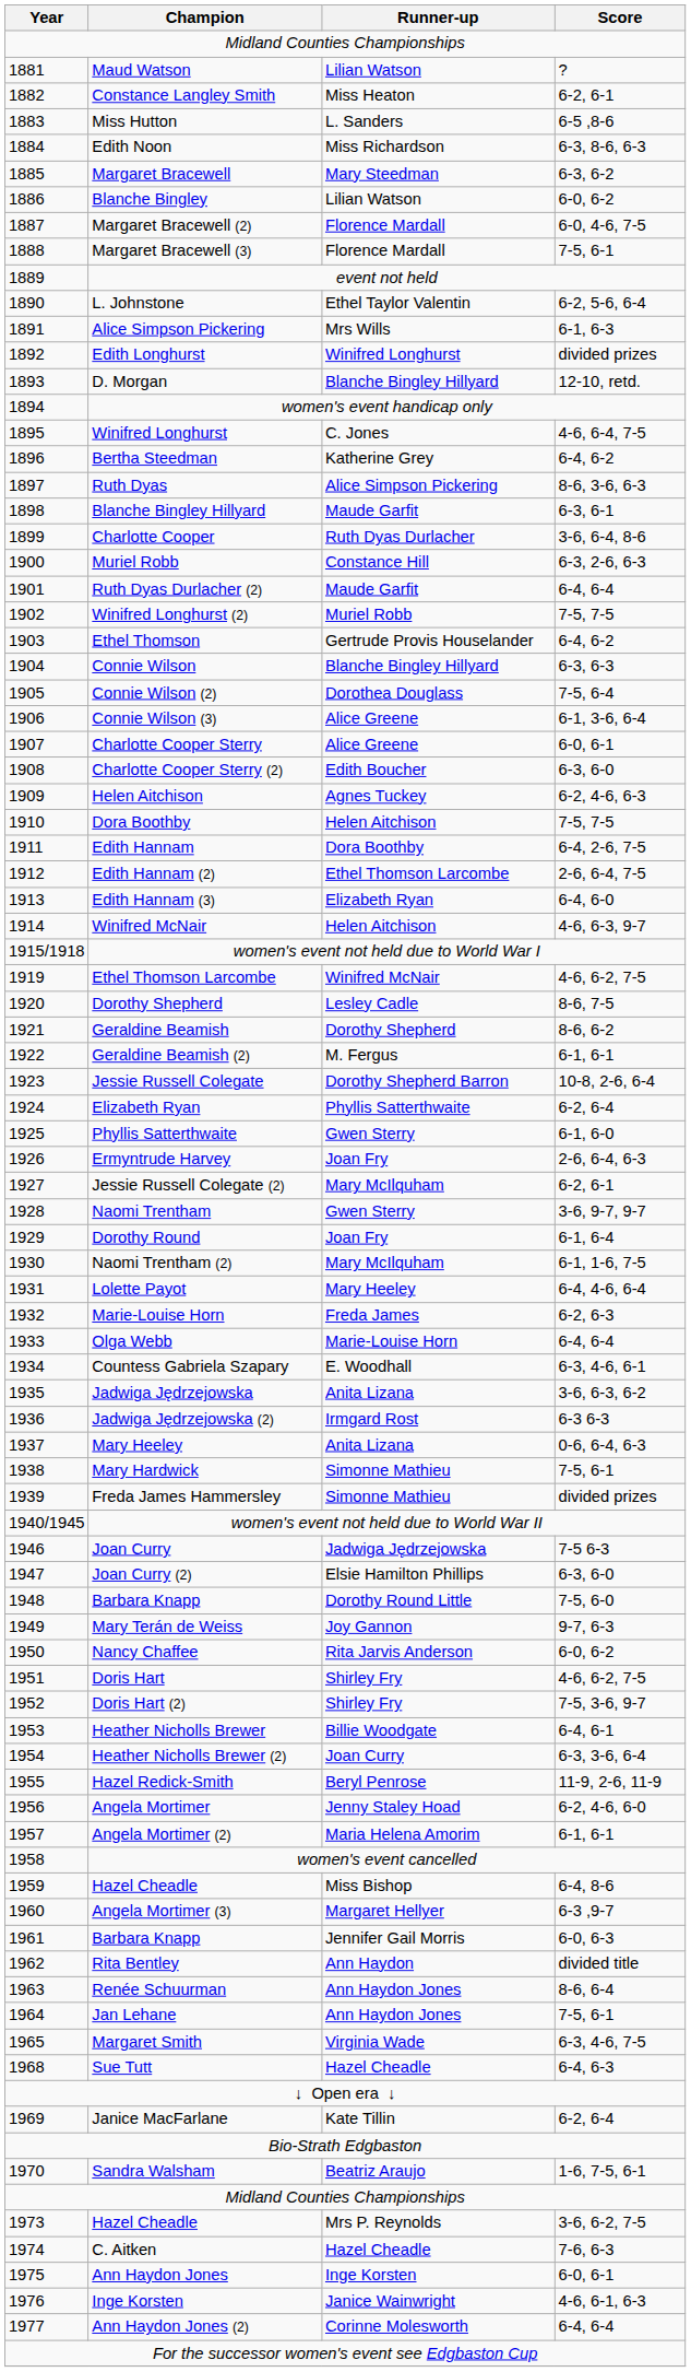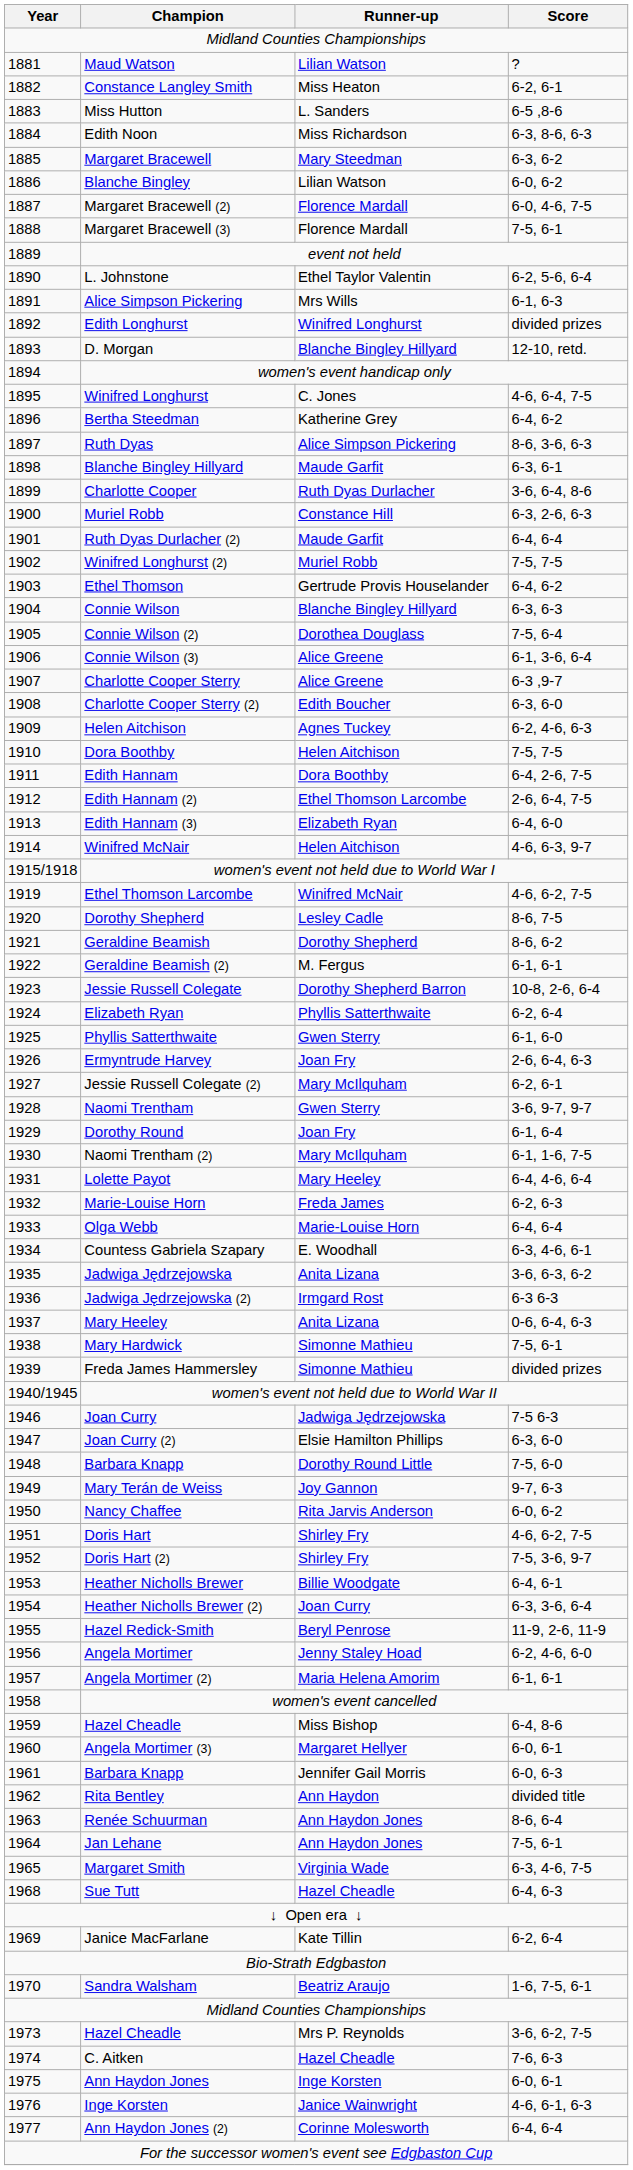 <table class=wikitable style=font-size:98%>
 <tr>
 <th width="60">Year</th>
 <th width="220">Champion</th>
 <th width="220">Runner-up</th>
 <th width="120">Score</th>
 </tr>
 <tr>
 <td colspan=4 align=center><em>Midland Counties Championships</em></td>
 </tr>
 <tr>
 <td>1881</td>
 <td> <a href='#'>Maud Watson</a></td>
 <td> <a href='#'>Lilian Watson</a></td>
 <td>?</td>
 </tr>
 <tr>
 <td>1882</td>
 <td> <a href='#'>Constance Langley Smith</a></td>
 <td> Miss Heaton</td>
 <td>6-2, 6-1</td>
 </tr>
 <tr>
 <td>1883</td>
 <td> Miss Hutton</td>
 <td> L. Sanders</td>
 <td>6-5 ,8-6</td>
 </tr>
 <tr>
 <td>1884</td>
 <td> Edith Noon</td>
 <td> Miss Richardson</td>
 <td>6-3, 8-6, 6-3</td>
 </tr>
 <tr>
 <td>1885</td>
 <td> <a href='#'>Margaret Bracewell</a></td>
 <td> <a href='#'>Mary Steedman</a></td>
 <td>6-3, 6-2</td>
 </tr>
 <tr>
 <td>1886</td>
 <td> <a href='#'>Blanche Bingley</a></td>
 <td> Lilian Watson</td>
 <td>6-0, 6-2</td>
 </tr>
 <tr>
 <td>1887</td>
 <td> Margaret Bracewell <small>(2)</small></td>
 <td> <a href='#'>Florence Mardall</a></td>
 <td>6-0, 4-6, 7-5</td>
 </tr>
 <tr>
 <td>1888</td>
 <td> Margaret Bracewell <small>(3)</small></td>
 <td> Florence Mardall</td>
 <td>7-5, 6-1</td>
 </tr>
 <tr>
 <td>1889</td>
 <td colspan=3 align=center><em>event not held</em></td>
 </tr>
 <tr>
 <td>1890</td>
 <td> L. Johnstone</td>
 <td> Ethel Taylor Valentin</td>
 <td>6-2, 5-6, 6-4</td>
 </tr>
 <tr>
 <td>1891</td>
 <td> <a href='#'>Alice Simpson Pickering</a></td>
 <td> Mrs Wills</td>
 <td>6-1, 6-3</td>
 </tr>
 <tr>
 <td>1892</td>
 <td> <a href='#'>Edith Longhurst</a></td>
 <td> <a href='#'>Winifred Longhurst</a></td>
 <td>divided prizes</td>
 </tr>
 <tr>
 <td>1893</td>
 <td> D. Morgan</td>
 <td> <a href='#'>Blanche Bingley Hillyard</a></td>
 <td>12-10, retd.</td>
 </tr>
 <tr>
 <td>1894</td>
 <td colspan=3 align=center><em>women's event handicap only</em></td>
 </tr>
 <tr>
 <td>1895</td>
 <td> <a href='#'>Winifred Longhurst</a></td>
 <td> C. Jones</td>
 <td>4-6, 6-4, 7-5</td>
 </tr>
 <tr>
 <td>1896</td>
 <td> <a href='#'>Bertha Steedman</a></td>
 <td> Katherine Grey</td>
 <td>6-4, 6-2</td>
 </tr>
 <tr>
 <td>1897</td>
 <td> <a href='#'>Ruth Dyas</a></td>
 <td> <a href='#'>Alice Simpson Pickering</a></td>
 <td>8-6, 3-6, 6-3</td>
 </tr>
 <tr>
 <td>1898</td>
 <td> <a href='#'>Blanche Bingley Hillyard</a></td>
 <td> <a href='#'>Maude Garfit</a></td>
 <td>6-3, 6-1</td>
 </tr>
 <tr>
 <td>1899</td>
 <td> <a href='#'>Charlotte Cooper</a></td>
 <td> <a href='#'>Ruth Dyas Durlacher</a></td>
 <td>3-6, 6-4, 8-6</td>
 </tr>
 <tr>
 <td>1900</td>
 <td> <a href='#'>Muriel Robb</a></td>
 <td> <a href='#'>Constance Hill</a></td>
 <td>6-3, 2-6, 6-3</td>
 </tr>
 <tr>
 <td>1901</td>
 <td> <a href='#'>Ruth Dyas Durlacher</a> <small>(2)</small></td>
 <td> <a href='#'>Maude Garfit</a></td>
 <td>6-4, 6-4</td>
 </tr>
 <tr>
 <td>1902</td>
 <td> <a href='#'>Winifred Longhurst</a> <small>(2)</small></td>
 <td> <a href='#'>Muriel Robb</a></td>
 <td>7-5, 7-5</td>
 </tr>
 <tr>
 <td>1903</td>
 <td> <a href='#'>Ethel Thomson</a></td>
 <td> Gertrude Provis Houselander</td>
 <td>6-4, 6-2</td>
 </tr>
 <tr>
 <td>1904</td>
 <td> <a href='#'>Connie Wilson</a></td>
 <td> <a href='#'>Blanche Bingley Hillyard</a></td>
 <td>6-3, 6-3</td>
 </tr>
 <tr>
 <td>1905</td>
 <td> <a href='#'>Connie Wilson</a> <small>(2)</small></td>
 <td> <a href='#'>Dorothea Douglass</a></td>
 <td>7-5, 6-4</td>
 </tr>
 <tr>
 <td>1906</td>
 <td> <a href='#'>Connie Wilson</a> <small>(3)</small></td>
 <td> <a href='#'>Alice Greene</a></td>
 <td>6-1, 3-6, 6-4</td>
 </tr>
 <tr>
 <td>1907</td>
 <td> <a href='#'>Charlotte Cooper Sterry</a></td>
 <td> <a href='#'>Alice Greene</a></td>
-<td>6-0, 6-1</td>
+<td>6-3 ,9-7</td>
 </tr>
 <tr>
 <td>1908</td>
 <td> <a href='#'>Charlotte Cooper Sterry</a> <small>(2)</small></td>
 <td> <a href='#'>Edith Boucher</a></td>
 <td>6-3, 6-0</td>
 </tr>
 <tr>
 <td>1909</td>
 <td> <a href='#'>Helen Aitchison</a></td>
 <td> <a href='#'>Agnes Tuckey</a></td>
 <td>6-2, 4-6, 6-3</td>
 </tr>
 <tr>
 <td>1910</td>
 <td> <a href='#'>Dora Boothby</a></td>
 <td> <a href='#'>Helen Aitchison</a></td>
 <td>7-5, 7-5</td>
 </tr>
 <tr>
 <td>1911</td>
 <td> <a href='#'>Edith Hannam</a></td>
 <td><a href='#'>Dora Boothby</a></td>
 <td>6-4, 2-6, 7-5</td>
 </tr>
 <tr>
 <td>1912</td>
 <td> <a href='#'>Edith Hannam</a> <small>(2)</small></td>
 <td> <a href='#'>Ethel Thomson Larcombe</a></td>
 <td>2-6, 6-4, 7-5</td>
 </tr>
 <tr>
 <td>1913</td>
 <td> <a href='#'>Edith Hannam</a> <small>(3)</small></td>
 <td> <a href='#'>Elizabeth Ryan</a></td>
 <td>6-4, 6-0</td>
 </tr>
 <tr>
 <td>1914</td>
 <td> <a href='#'>Winifred McNair</a></td>
 <td> <a href='#'>Helen Aitchison</a></td>
 <td>4-6, 6-3, 9-7</td>
 </tr>
 <tr>
 <td>1915/1918</td>
 <td colspan=3 align=center><em>women's event not held due to World War I</em></td>
 </tr>
 <tr>
 <td>1919</td>
 <td> <a href='#'>Ethel Thomson Larcombe</a></td>
 <td> <a href='#'>Winifred McNair</a></td>
 <td>4-6, 6-2, 7-5</td>
 </tr>
 <tr>
 <td>1920</td>
 <td> <a href='#'>Dorothy Shepherd</a></td>
 <td> <a href='#'>Lesley Cadle</a></td>
 <td>8-6, 7-5</td>
 </tr>
 <tr>
 <td>1921</td>
 <td> <a href='#'>Geraldine Beamish</a></td>
 <td> <a href='#'>Dorothy Shepherd</a></td>
 <td>8-6, 6-2</td>
 </tr>
 <tr>
 <td>1922</td>
 <td> <a href='#'>Geraldine Beamish</a> <small>(2)</small></td>
 <td> M. Fergus</td>
 <td>6-1, 6-1</td>
 </tr>
 <tr>
 <td>1923</td>
 <td> <a href='#'>Jessie Russell Colegate</a></td>
 <td> <a href='#'>Dorothy Shepherd Barron</a></td>
 <td>10-8, 2-6, 6-4</td>
 </tr>
 <tr>
 <td>1924</td>
 <td> <a href='#'>Elizabeth Ryan</a></td>
 <td> <a href='#'>Phyllis Satterthwaite</a></td>
 <td>6-2, 6-4</td>
 </tr>
 <tr>
 <td>1925</td>
 <td> <a href='#'>Phyllis Satterthwaite</a></td>
 <td> <a href='#'>Gwen Sterry</a></td>
 <td>6-1, 6-0</td>
 </tr>
 <tr>
 <td>1926</td>
 <td> <a href='#'>Ermyntrude Harvey</a></td>
 <td> <a href='#'>Joan Fry</a></td>
 <td>2-6, 6-4, 6-3</td>
 </tr>
 <tr>
 <td>1927</td>
 <td> Jessie Russell Colegate <small>(2)</small></td>
 <td> <a href='#'>Mary McIlquham</a></td>
 <td>6-2, 6-1</td>
 </tr>
 <tr>
 <td>1928</td>
 <td> <a href='#'>Naomi Trentham</a></td>
 <td> <a href='#'>Gwen Sterry</a></td>
 <td>3-6, 9-7, 9-7</td>
 </tr>
 <tr>
 <td>1929</td>
 <td> <a href='#'>Dorothy Round</a></td>
 <td> <a href='#'>Joan Fry</a></td>
 <td>6-1, 6-4</td>
 </tr>
 <tr>
 <td>1930</td>
 <td> Naomi Trentham <small>(2)</small></td>
 <td> <a href='#'>Mary McIlquham</a></td>
 <td>6-1, 1-6, 7-5</td>
 </tr>
 <tr>
 <td>1931</td>
 <td> <a href='#'>Lolette Payot</a></td>
 <td> <a href='#'>Mary Heeley</a></td>
 <td>6-4, 4-6, 6-4</td>
 </tr>
 <tr>
 <td>1932</td>
 <td> <a href='#'>Marie-Louise Horn</a></td>
 <td> <a href='#'>Freda James</a></td>
 <td>6-2, 6-3</td>
 </tr>
 <tr>
 <td>1933</td>
 <td> <a href='#'>Olga Webb</a></td>
 <td> <a href='#'>Marie-Louise Horn</a></td>
 <td>6-4, 6-4</td>
 </tr>
 <tr>
 <td>1934</td>
 <td> Countess Gabriela Szapary</td>
 <td> E. Woodhall</td>
 <td>6-3, 4-6, 6-1</td>
 </tr>
 <tr>
 <td>1935</td>
 <td> <a href='#'>Jadwiga Jędrzejowska</a></td>
 <td> <a href='#'>Anita Lizana</a></td>
 <td>3-6, 6-3, 6-2</td>
 </tr>
 <tr>
 <td>1936</td>
 <td> <a href='#'>Jadwiga Jędrzejowska</a> <small>(2)</small></td>
 <td> <a href='#'>Irmgard Rost</a></td>
 <td>6-3 6-3</td>
 </tr>
 <tr>
 <td>1937</td>
 <td> <a href='#'>Mary Heeley</a></td>
 <td> <a href='#'>Anita Lizana</a></td>
 <td>0-6, 6-4, 6-3</td>
 </tr>
 <tr>
 <td>1938</td>
 <td> <a href='#'>Mary Hardwick</a></td>
 <td> <a href='#'>Simonne Mathieu</a></td>
 <td>7-5, 6-1</td>
 </tr>
 <tr>
 <td>1939</td>
 <td> Freda James Hammersley</td>
 <td> <a href='#'>Simonne Mathieu</a></td>
 <td>divided prizes</td>
 </tr>
 <tr>
 <td>1940/1945</td>
 <td colspan=3 align=center><em>women's event not held due to World War II</em></td>
 </tr>
 <tr>
 <td>1946</td>
 <td> <a href='#'>Joan Curry</a></td>
 <td> <a href='#'>Jadwiga Jędrzejowska</a></td>
 <td>7-5 6-3</td>
 </tr>
 <tr>
 <td>1947</td>
 <td> <a href='#'>Joan Curry</a> <small>(2)</small></td>
 <td> Elsie Hamilton Phillips</td>
 <td>6-3, 6-0</td>
 </tr>
 <tr>
 <td>1948</td>
 <td> <a href='#'>Barbara Knapp</a></td>
 <td> <a href='#'>Dorothy Round Little</a></td>
 <td>7-5, 6-0</td>
 </tr>
 <tr>
 <td>1949</td>
 <td> <a href='#'>Mary Terán de Weiss</a></td>
 <td> <a href='#'>Joy Gannon</a></td>
 <td>9-7, 6-3</td>
 </tr>
 <tr>
 <td>1950</td>
 <td> <a href='#'>Nancy Chaffee</a></td>
 <td> <a href='#'>Rita Jarvis Anderson</a></td>
 <td>6-0, 6-2</td>
 </tr>
 <tr>
 <td>1951</td>
 <td> <a href='#'>Doris Hart</a></td>
 <td> <a href='#'>Shirley Fry</a></td>
 <td>4-6, 6-2, 7-5</td>
 </tr>
 <tr>
 <td>1952</td>
 <td> <a href='#'>Doris Hart</a> <small>(2)</small></td>
 <td> <a href='#'>Shirley Fry</a></td>
 <td>7-5, 3-6, 9-7</td>
 </tr>
 <tr>
 <td>1953</td>
 <td> <a href='#'>Heather Nicholls Brewer</a></td>
 <td> <a href='#'>Billie Woodgate</a></td>
 <td>6-4, 6-1</td>
 </tr>
 <tr>
 <td>1954</td>
 <td> <a href='#'>Heather Nicholls Brewer</a> <small>(2)</small></td>
 <td> <a href='#'>Joan Curry</a></td>
 <td>6-3, 3-6, 6-4</td>
 </tr>
 <tr>
 <td>1955</td>
 <td> <a href='#'>Hazel Redick-Smith</a></td>
 <td> <a href='#'>Beryl Penrose</a></td>
 <td>11-9, 2-6, 11-9</td>
 </tr>
 <tr>
 <td>1956</td>
 <td> <a href='#'>Angela Mortimer</a></td>
 <td> <a href='#'>Jenny Staley Hoad</a></td>
 <td>6-2, 4-6, 6-0</td>
 </tr>
 <tr>
 <td>1957</td>
 <td> <a href='#'>Angela Mortimer</a> <small>(2)</small></td>
 <td> <a href='#'>Maria Helena Amorim</a></td>
 <td>6-1, 6-1</td>
 </tr>
 <tr>
 <td>1958</td>
 <td colspan=3 align=center><em>women's event cancelled</em></td>
 </tr>
 <tr>
 <td>1959</td>
 <td> <a href='#'>Hazel  Cheadle</a></td>
 <td> Miss Bishop</td>
 <td>6-4, 8-6</td>
 </tr>
 <tr>
 <td>1960</td>
 <td> <a href='#'>Angela Mortimer</a> <small>(3)</small></td>
 <td> <a href='#'>Margaret Hellyer</a></td>
-<td>6-3 ,9-7</td>
+<td>6-0, 6-1</td>
 </tr>
 <tr>
 <td>1961</td>
 <td> <a href='#'>Barbara Knapp</a></td>
 <td> Jennifer Gail Morris</td>
 <td>6-0, 6-3</td>
 </tr>
 <tr>
 <td>1962</td>
 <td> <a href='#'>Rita Bentley</a></td>
 <td> <a href='#'>Ann Haydon</a></td>
 <td>divided title</td>
 </tr>
 <tr>
 <td>1963</td>
 <td> <a href='#'>Renée Schuurman</a></td>
 <td> <a href='#'>Ann Haydon Jones</a></td>
 <td>8-6, 6-4</td>
 </tr>
 <tr>
 <td>1964</td>
 <td> <a href='#'>Jan Lehane</a></td>
 <td> <a href='#'>Ann Haydon Jones</a></td>
 <td>7-5, 6-1</td>
 </tr>
 <tr>
 <td>1965</td>
 <td> <a href='#'>Margaret Smith</a></td>
 <td> <a href='#'>Virginia Wade</a></td>
 <td>6-3, 4-6, 7-5</td>
 </tr>
 <tr>
 <td>1968</td>
 <td> <a href='#'>Sue Tutt</a></td>
 <td> <a href='#'>Hazel  Cheadle</a></td>
 <td>6-4, 6-3</td>
 </tr>
 <tr>
 <td colspan="4" align="center">↓  Open era  ↓</td>
 </tr>
 <tr>
 <td>1969</td>
 <td> Janice MacFarlane</td>
 <td> Kate Tillin</td>
 <td>6-2, 6-4</td>
 </tr>
 <tr>
 <td colspan=4 align=center><em>Bio-Strath Edgbaston</em></td>
 </tr>
 <tr>
 <td>1970</td>
 <td> <a href='#'>Sandra Walsham</a></td>
 <td> <a href='#'>Beatriz Araujo</a></td>
 <td>1-6, 7-5, 6-1</td>
 </tr>
 <tr>
 <td colspan=4 align=center><em>Midland Counties Championships</em></td>
 </tr>
 <tr>
 <td>1973</td>
 <td> <a href='#'>Hazel  Cheadle</a></td>
 <td> Mrs P. Reynolds</td>
 <td>3-6, 6-2, 7-5</td>
 </tr>
 <tr>
 <td>1974</td>
 <td> C. Aitken</td>
 <td> <a href='#'>Hazel  Cheadle</a></td>
 <td>7-6, 6-3</td>
 </tr>
 <tr>
 <td>1975</td>
 <td> <a href='#'>Ann Haydon Jones</a></td>
 <td> <a href='#'>Inge Korsten</a></td>
 <td>6-0, 6-1</td>
 </tr>
 <tr>
 <td>1976</td>
 <td> <a href='#'>Inge Korsten</a></td>
 <td> <a href='#'>Janice Wainwright</a></td>
 <td>4-6, 6-1, 6-3</td>
 </tr>
 <tr>
 <td>1977</td>
 <td> <a href='#'>Ann Haydon Jones</a> <small>(2)</small></td>
 <td> <a href='#'>Corinne Molesworth</a></td>
 <td>6-4, 6-4</td>
 </tr>
 <tr>
 <td colspan=4 align=center><em>For the successor women's event see <a href='#'>Edgbaston Cup</a></em></td>
 </tr>
 <tr>
 </tr>
 </table>
